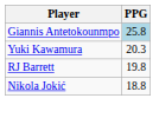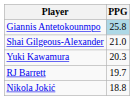 <table class="wikitable">
 <tr>
 <th>Player</th>
 <th>PPG</th>
 </tr>
 <tr>
 <td> <a href='#'>Giannis Antetokounmpo</a></td>
 <td align=center style="background: lightblue;">25.8</td>
 </tr>
 <tr>
+<td> <a href='#'>Shai Gilgeous-Alexander</a></td>
+<td align=center>21.0</td>
+</tr>
+<tr>
 <td> <a href='#'>Yuki Kawamura</a></td>
 <td align=center>20.3</td>
 </tr>
 <tr>
 <td> <a href='#'>RJ Barrett</a></td>
-<td align=center>19.8</td>
+<td align=center>19.7</td>
 </tr>
 <tr>
 <td> <a href='#'>Nikola Jokić</a></td>
 <td align=center>18.8</td>
 </tr>
 </table>
